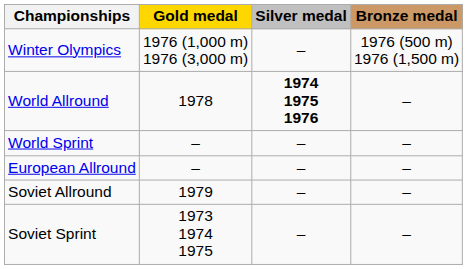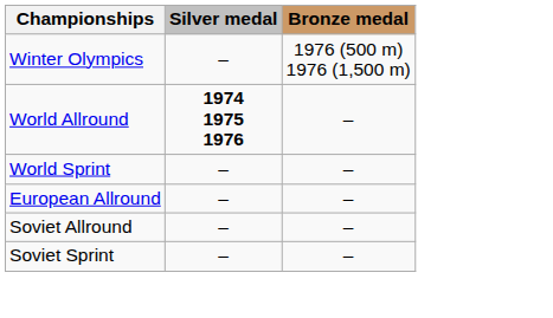 <table class="wikitable" style="text-align:center">
 <tr>
 <th>Championships</th>
-<td bgcolor=gold><strong>Gold medal</strong></td>
 <td bgcolor=silver><strong>Silver medal</strong></td>
 <td bgcolor=cc9966><strong>Bronze medal</strong></td>
 </tr>
 <tr>
 <td align="left"><a href='#'>Winter Olympics</a></td>
-<td>1976 (1,000 m) <br> 1976 (3,000 m)</td>
 <td>–</td>
 <td>1976 (500 m) <br> 1976 (1,500 m)</td>
 </tr>
 <tr>
 <td align="left"><a href='#'>World Allround</a></td>
-<td>1978</td>
 <td><strong>1974 <br> 1975 <br> 1976</strong></td>
 <td>–</td>
 </tr>
 <tr>
 <td align="left"><a href='#'>World Sprint</a></td>
 <td>–</td>
 <td>–</td>
-<td>–</td>
 </tr>
 <tr>
 <td align="left"><a href='#'>European Allround</a></td>
 <td>–</td>
 <td>–</td>
-<td>–</td>
 </tr>
 <tr>
 <td align="left">Soviet Allround</td>
-<td>1979</td>
 <td>–</td>
 <td>–</td>
 </tr>
 <tr>
 <td align="left">Soviet Sprint</td>
-<td>1973 <br> 1974 <br> 1975</td>
 <td>–</td>
 <td>–</td>
 </tr>
 </table>
